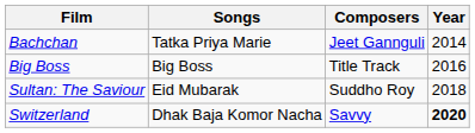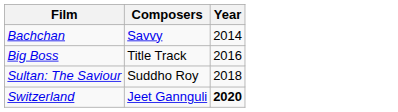 <table class="wikitable">
 <tr>
 <th scope="col">Film</th>
-<th scope="col">Songs</th>
 <th scope="col">Composers</th>
 <th scope="col">Year</th>
 </tr>
 <tr>
 <td><a href='#'><em>Bachchan</em></a></td>
-<td>Tatka Priya Marie</td>
-<td><a href='#'>Jeet Gannguli</a></td>
+<td><a href='#'>Savvy</a></td>
 <td>2014</td>
 </tr>
 <tr>
 <td><a href='#'><em>Big Boss</em></a></td>
-<td>Big Boss</td>
 <td>Title Track</td>
 <td>2016</td>
 </tr>
 <tr>
 <td><em><a href='#'>Sultan: The Saviour</a></em></td>
-<td>Eid Mubarak</td>
 <td>Suddho Roy</td>
 <td>2018</td>
 </tr>
 <tr>
 <td><a href='#'><em>Switzerland</em></a></td>
-<td>Dhak Baja Komor Nacha</td>
-<td><a href='#'>Savvy</a></td>
+<td><a href='#'>Jeet Gannguli</a></td>
 <td><strong>2020</strong></td>
 </tr>
 </table>
